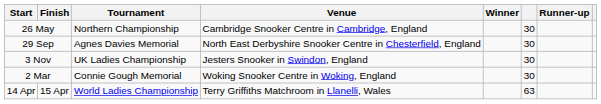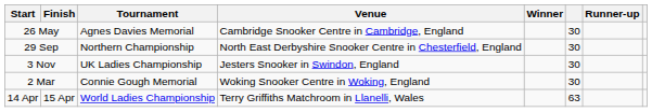 <table class="wikitable" style="font-size: 90%">
 <tr>
 <th>Start</th>
 <th>Finish</th>
 <th>Tournament</th>
 <th>Venue</th>
 <th>Winner</th>
 <th></th>
 <th>Runner-up</th>
 <th></th>
 </tr>
 <tr>
 <td colspan=2 style="text-align:center;">26 May</td>
-<td>Northern Championship</td>
+<td>Agnes Davies Memorial</td>
 <td>Cambridge Snooker Centre in <a href='#'>Cambridge</a>, England</td>
 <td></td>
 <td style="text-align:center;">30</td>
 <td></td>
 <td style="text-align:center;"></td>
 </tr>
 <tr>
 <td colspan=2 style="text-align:center;">29 Sep</td>
-<td>Agnes Davies Memorial</td>
+<td>Northern Championship</td>
 <td>North East Derbyshire Snooker Centre in <a href='#'>Chesterfield</a>, England</td>
 <td></td>
 <td style="text-align:center;">30</td>
 <td></td>
 <td style="text-align:center;"></td>
 </tr>
 <tr>
 <td colspan=2 style="text-align:center;">3 Nov</td>
 <td>UK Ladies Championship</td>
 <td>Jesters Snooker in <a href='#'>Swindon</a>, England</td>
 <td></td>
 <td style="text-align:center;">30</td>
 <td></td>
 <td style="text-align:center;"></td>
 </tr>
 <tr>
 <td colspan=2 style="text-align:center;">2 Mar</td>
 <td>Connie Gough Memorial</td>
 <td>Woking Snooker Centre in <a href='#'>Woking</a>, England</td>
 <td></td>
 <td style="text-align:center;">30</td>
 <td></td>
 <td style="text-align:center;"></td>
 </tr>
 <tr>
 <td>14 Apr</td>
 <td>15 Apr</td>
 <td><a href='#'>World Ladies Championship</a></td>
 <td>Terry Griffiths Matchroom in <a href='#'>Llanelli</a>, Wales</td>
 <td></td>
 <td style="text-align:center;">63</td>
 <td></td>
 <td style="text-align:center;"></td>
 </tr>
 </table>
